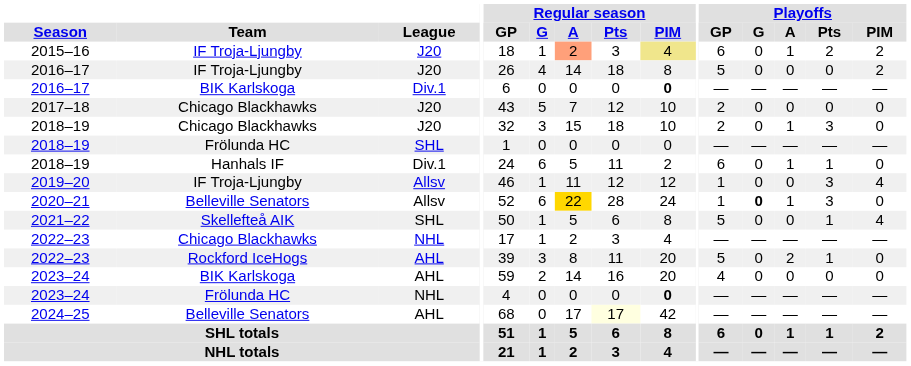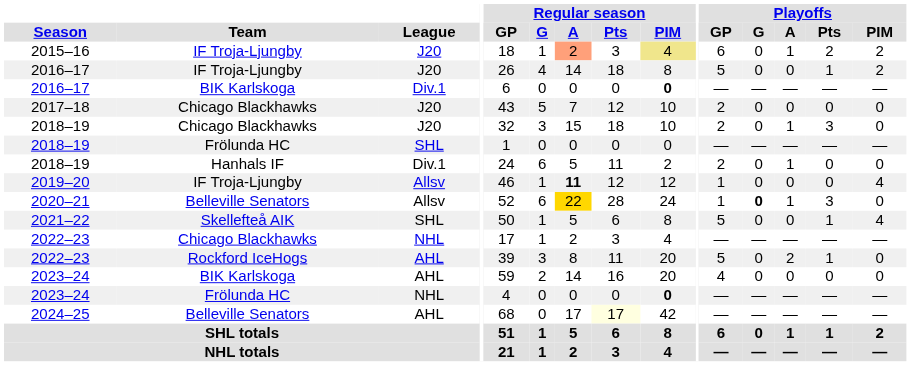 <table border="0" cellpadding="1" cellspacing="0" style="text-align:center; width:60em">
 <tr bgcolor="#e0e0e0">
 <th colspan="3" bgcolor="#ffffff"></th>
 <th rowspan="99" bgcolor="#ffffff"></th>
 <th colspan="5"><a href='#'>Regular season</a></th>
 <th rowspan="99" bgcolor="#ffffff"></th>
 <th colspan="5"><a href='#'>Playoffs</a></th>
 </tr>
 <tr bgcolor="#e0e0e0">
 <th><a href='#'>Season</a></th>
 <th>Team</th>
 <th>League</th>
 <th>GP</th>
 <th><a href='#'>G</a></th>
 <th><a href='#'>A</a></th>
 <th><a href='#'>Pts</a></th>
 <th><a href='#'>PIM</a></th>
 <th>GP</th>
 <th>G</th>
 <th>A</th>
 <th>Pts</th>
 <th>PIM</th>
 </tr>
 <tr>
 <td>2015–16</td>
 <td><a href='#'>IF Troja-Ljungby</a></td>
 <td><a href='#'>J20</a></td>
 <td>18</td>
 <td>1</td>
 <td style="background: lightsalmon;">2</td>
 <td>3</td>
 <td style="background: khaki;">4</td>
 <td>6</td>
 <td>0</td>
 <td>1</td>
 <td>2</td>
 <td>2</td>
 </tr>
 <tr bgcolor="#f0f0f0">
 <td>2016–17</td>
 <td>IF Troja-Ljungby</td>
 <td>J20</td>
 <td>26</td>
 <td>4</td>
 <td>14</td>
 <td>18</td>
 <td>8</td>
 <td>5</td>
 <td>0</td>
 <td>0</td>
-<td>0</td>
+<td>1</td>
 <td>2</td>
 </tr>
 <tr>
 <td><a href='#'>2016–17</a></td>
 <td><a href='#'>BIK Karlskoga</a></td>
 <td><a href='#'>Div.1</a></td>
 <td>6</td>
 <td>0</td>
 <td>0</td>
 <td>0</td>
 <td><strong>0</strong></td>
 <td>—</td>
 <td>—</td>
 <td>—</td>
 <td>—</td>
 <td>—</td>
 </tr>
 <tr bgcolor="#f0f0f0">
 <td>2017–18</td>
 <td>Chicago Blackhawks</td>
 <td>J20</td>
 <td>43</td>
 <td>5</td>
 <td>7</td>
 <td>12</td>
 <td>10</td>
 <td>2</td>
 <td>0</td>
 <td>0</td>
 <td>0</td>
 <td>0</td>
 </tr>
 <tr>
 <td>2018–19</td>
 <td>Chicago Blackhawks</td>
 <td>J20</td>
 <td>32</td>
 <td>3</td>
 <td>15</td>
 <td>18</td>
 <td>10</td>
 <td>2</td>
 <td>0</td>
 <td>1</td>
 <td>3</td>
 <td>0</td>
 </tr>
 <tr bgcolor="#f0f0f0">
 <td><a href='#'>2018–19</a></td>
 <td>Frölunda HC</td>
 <td><a href='#'>SHL</a></td>
 <td>1</td>
 <td>0</td>
 <td>0</td>
 <td>0</td>
 <td>0</td>
 <td>—</td>
 <td>—</td>
 <td>—</td>
 <td>—</td>
 <td>—</td>
 </tr>
 <tr>
 <td 2018–19 Hockeyettan season>2018–19</td>
 <td>Hanhals IF</td>
 <td>Div.1</td>
 <td>24</td>
 <td>6</td>
 <td>5</td>
 <td>11</td>
 <td>2</td>
-<td>6</td>
+<td>2</td>
 <td>0</td>
 <td>1</td>
-<td>1</td>
+<td>0</td>
 <td>0</td>
 </tr>
 <tr bgcolor="#f0f0f0">
 <td><a href='#'>2019–20</a></td>
 <td>IF Troja-Ljungby</td>
 <td><a href='#'>Allsv</a></td>
 <td>46</td>
 <td>1</td>
-<td>11</td>
+<td><strong>11</strong></td>
 <td>12</td>
 <td>12</td>
 <td>1</td>
 <td>0</td>
 <td>0</td>
-<td>3</td>
+<td>0</td>
 <td>4</td>
 </tr>
 <tr>
 <td><a href='#'>2020–21</a></td>
 <td><a href='#'>Belleville Senators</a></td>
 <td>Allsv</td>
 <td>52</td>
 <td>6</td>
 <td style="background: gold;">22</td>
 <td>28</td>
 <td>24</td>
 <td>1</td>
 <td><strong>0</strong></td>
 <td>1</td>
 <td>3</td>
 <td>0</td>
 </tr>
 <tr bgcolor="#f0f0f0">
 <td><a href='#'>2021–22</a></td>
 <td><a href='#'>Skellefteå AIK</a></td>
 <td>SHL</td>
 <td>50</td>
 <td>1</td>
 <td>5</td>
 <td>6</td>
 <td>8</td>
 <td>5</td>
 <td>0</td>
 <td>0</td>
 <td>1</td>
 <td>4</td>
 </tr>
 <tr>
 <td><a href='#'>2022–23</a></td>
 <td><a href='#'>Chicago Blackhawks</a></td>
 <td><a href='#'>NHL</a></td>
 <td>17</td>
 <td>1</td>
 <td>2</td>
 <td>3</td>
 <td>4</td>
 <td>—</td>
 <td>—</td>
 <td>—</td>
 <td>—</td>
 <td>—</td>
 </tr>
 <tr bgcolor="#f0f0f0">
 <td><a href='#'>2022–23</a></td>
 <td><a href='#'>Rockford IceHogs</a></td>
 <td><a href='#'>AHL</a></td>
 <td>39</td>
 <td>3</td>
 <td>8</td>
 <td>11</td>
 <td>20</td>
 <td>5</td>
 <td>0</td>
 <td>2</td>
 <td>1</td>
 <td>0</td>
 </tr>
 <tr>
 <td><a href='#'>2023–24</a></td>
 <td><a href='#'>BIK Karlskoga</a></td>
 <td>AHL</td>
 <td>59</td>
 <td>2</td>
 <td>14</td>
 <td>16</td>
 <td>20</td>
 <td>4</td>
 <td>0</td>
 <td>0</td>
 <td>0</td>
 <td>0</td>
 </tr>
 <tr bgcolor="#f0f0f0">
 <td><a href='#'>2023–24</a></td>
 <td><a href='#'>Frölunda HC</a></td>
 <td>NHL</td>
 <td>4</td>
 <td>0</td>
 <td>0</td>
 <td>0</td>
 <td><strong>0</strong></td>
 <td>—</td>
 <td>—</td>
 <td>—</td>
 <td>—</td>
 <td>—</td>
 </tr>
 <tr>
 <td><a href='#'>2024–25</a></td>
 <td><a href='#'>Belleville Senators</a></td>
 <td>AHL</td>
 <td>68</td>
 <td>0</td>
 <td>17</td>
 <td style="background: lightyellow;">17</td>
 <td>42</td>
 <td>—</td>
 <td>—</td>
 <td>—</td>
 <td>—</td>
 <td>—</td>
 </tr>
 <tr bgcolor="#e0e0e0">
 <th colspan="3">SHL totals</th>
 <th>51</th>
 <th>1</th>
 <th>5</th>
 <th>6</th>
 <th>8</th>
 <th>6</th>
 <th>0</th>
 <th>1</th>
 <th>1</th>
 <th>2</th>
 </tr>
 <tr bgcolor="#e0e0e0">
 <th colspan="3">NHL totals</th>
 <th>21</th>
 <th>1</th>
 <th>2</th>
 <th>3</th>
 <th>4</th>
 <th>—</th>
 <th>—</th>
 <th>—</th>
 <th>—</th>
 <th>—</th>
 </tr>
 </table>
